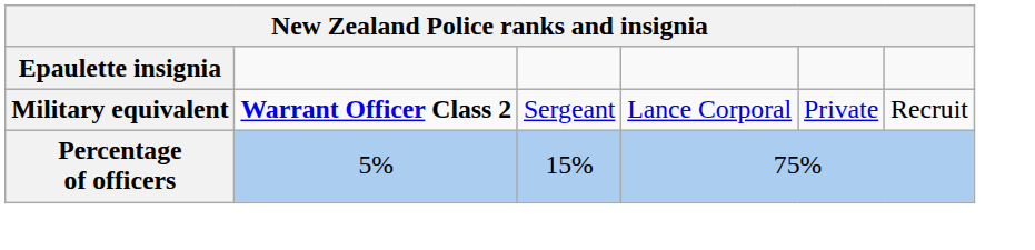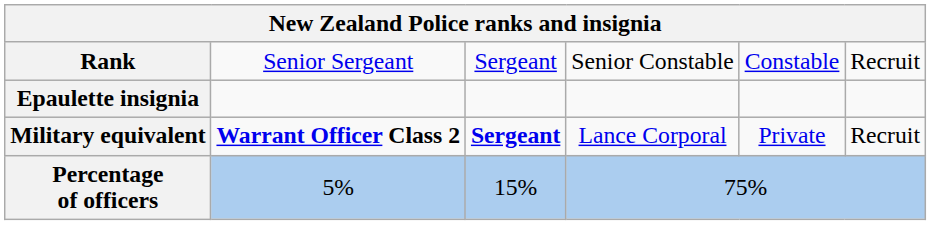 <table class="wikitable" style="text-align: center;">
 <tr>
 <th colspan="6">New Zealand Police ranks and insignia</th>
+</tr>
+<tr>
+<th>Rank</th>
+<td><a href='#'>Senior Sergeant</a></td>
+<td><a href='#'>Sergeant</a></td>
+<td>Senior Constable</td>
+<td><a href='#'>Constable</a></td>
+<td>Recruit</td>
 </tr>
 <tr>
 <th>Epaulette insignia</th>
 <td></td>
 <td></td>
 <td></td>
 <td></td>
 <td></td>
 </tr>
 <tr>
 <th>Military equivalent</th>
 <td><strong><a href='#'>Warrant Officer</a> Class 2</strong></td>
-<td><a href='#'>Sergeant</a></td>
+<td><strong><a href='#'>Sergeant</a></strong></td>
 <td><a href='#'>Lance Corporal</a></td>
 <td><a href='#'>Private</a></td>
 <td>Recruit</td>
 </tr>
 <tr>
 <th>Percentage<br>of officers</th>
 <td bgcolor="#ABCDEF" align="center">5%</td>
 <td bgcolor="#ABCDEF" align="center">15%</td>
 <td colspan="3" bgcolor="#ABCDEF" align="center">75%</td>
 </tr>
 </table>
